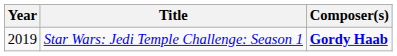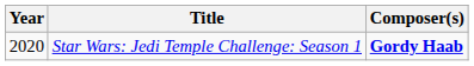 <table class="wikitable">
 <tr>
 <th>Year</th>
 <th>Title</th>
 <th>Composer(s)</th>
 </tr>
 <tr>
-<td>2019</td>
+<td>2020</td>
 <td><em><a href='#'>Star Wars: Jedi Temple Challenge: Season 1</a></em></td>
 <td><strong><a href='#'>Gordy Haab</a></strong></td>
 </tr>
 </table>
